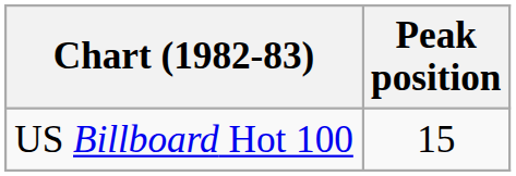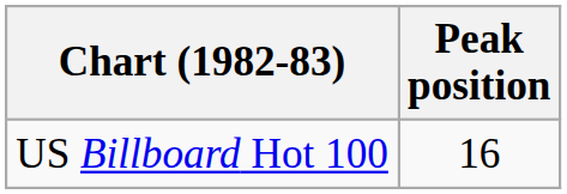 <table class="wikitable sortable">
 <tr>
 <th>Chart (1982-83)</th>
 <th>Peak<br>position</th>
 </tr>
 <tr>
 <td align="left">US <a href='#'><em>Billboard</em> Hot 100</a></td>
-<td align="center">15</td>
+<td align="center">16</td>
 </tr>
 </table>
